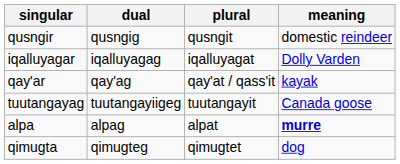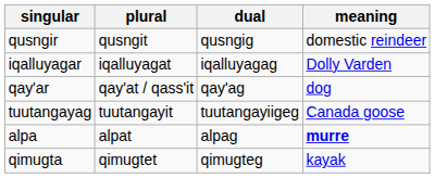 <table class=wikitable>
 <tr>
 <th>singular</th>
+<th>plural</th>
 <th>dual</th>
-<th>plural</th>
 <th>meaning</th>
 </tr>
 <tr>
 <td>qusngir</td>
+<td>qusngit</td>
 <td>qusngig</td>
-<td>qusngit</td>
 <td>domestic <a href='#'>reindeer</a></td>
 </tr>
 <tr>
 <td>iqalluyagar</td>
+<td>iqalluyagat</td>
 <td>iqalluyagag</td>
-<td>iqalluyagat</td>
 <td><a href='#'>Dolly Varden</a></td>
 </tr>
 <tr>
 <td>qay'ar</td>
+<td>qay'at / qass'it</td>
 <td>qay'ag</td>
-<td>qay'at / qass'it</td>
-<td><a href='#'>kayak</a></td>
+<td><a href='#'>dog</a></td>
 </tr>
 <tr>
 <td>tuutangayag</td>
+<td>tuutangayit</td>
 <td>tuutangayiigeg</td>
-<td>tuutangayit</td>
 <td><a href='#'>Canada goose</a></td>
 </tr>
 <tr>
 <td>alpa</td>
+<td>alpat</td>
 <td>alpag</td>
-<td>alpat</td>
 <td><strong><a href='#'>murre</a></strong></td>
 </tr>
 <tr>
 <td>qimugta</td>
+<td>qimugtet</td>
 <td>qimugteg</td>
-<td>qimugtet</td>
-<td><a href='#'>dog</a></td>
+<td><a href='#'>kayak</a></td>
 </tr>
 </table>
